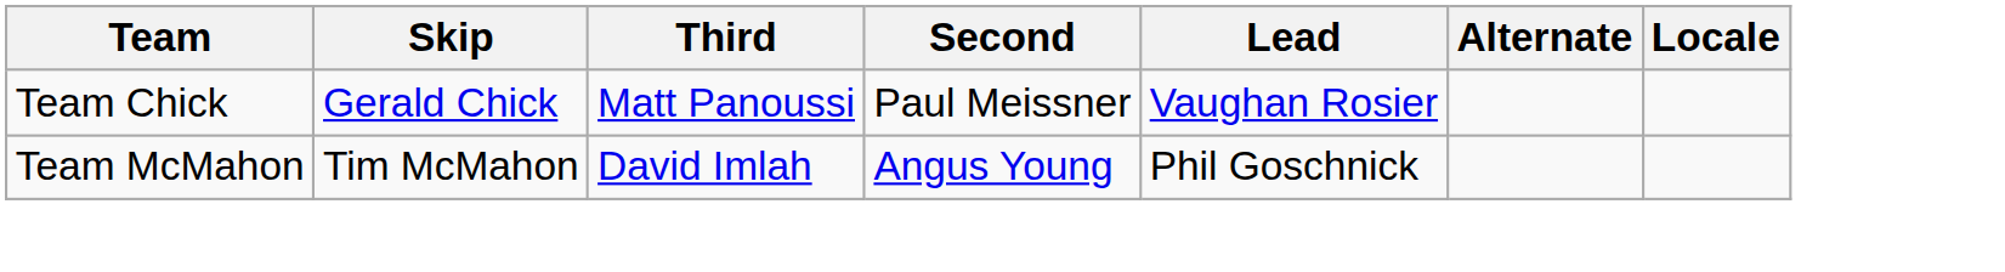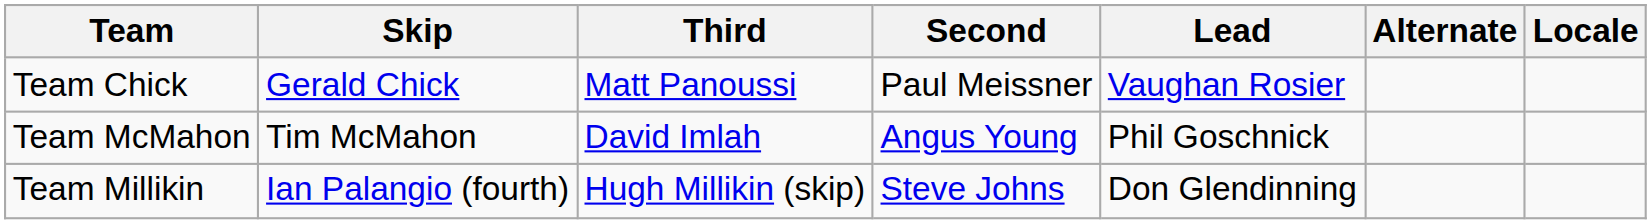 <table class="wikitable">
 <tr>
 <th>Team</th>
 <th>Skip</th>
 <th>Third</th>
 <th>Second</th>
 <th>Lead</th>
 <th>Alternate</th>
 <th>Locale</th>
 </tr>
 <tr>
 <td>Team Chick</td>
 <td><a href='#'>Gerald Chick</a></td>
 <td><a href='#'>Matt Panoussi</a></td>
 <td>Paul Meissner</td>
 <td><a href='#'>Vaughan Rosier</a></td>
 <td></td>
 <td></td>
 </tr>
 <tr>
 <td>Team McMahon</td>
 <td>Tim McMahon</td>
 <td><a href='#'>David Imlah</a></td>
 <td><a href='#'>Angus Young</a></td>
 <td>Phil Goschnick</td>
 <td></td>
 <td></td>
 </tr>
+<tr>
+<td>Team Millikin</td>
+<td><a href='#'>Ian Palangio</a> (fourth)</td>
+<td><a href='#'>Hugh Millikin</a> (skip)</td>
+<td><a href='#'>Steve Johns</a></td>
+<td>Don Glendinning</td>
+<td></td>
+<td></td>
+</tr>
 </table>
